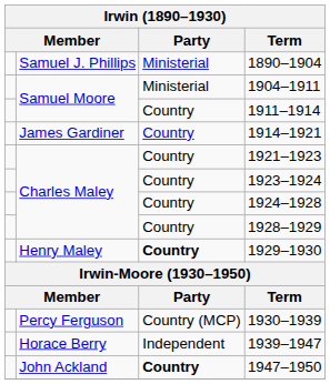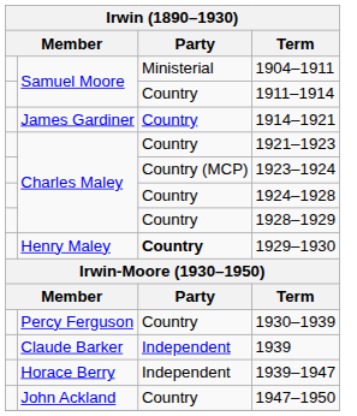 <table class="wikitable">
 <tr>
 <th colspan="4">Irwin (1890–1930)</th>
 </tr>
 <tr>
 <th colspan="2">Member</th>
 <th>Party</th>
 <th>Term</th>
-</tr>
-<tr>
-<td> </td>
-<td><a href='#'>Samuel J. Phillips</a></td>
-<td><a href='#'>Ministerial</a></td>
-<td>1890–1904</td>
 </tr>
 <tr>
 <td> </td>
 <td rowspan="2"><a href='#'>Samuel Moore</a></td>
 <td>Ministerial</td>
 <td>1904–1911</td>
 </tr>
 <tr>
 <td> </td>
 <td>Country</td>
 <td>1911–1914</td>
 </tr>
 <tr>
 <td> </td>
 <td><a href='#'>James Gardiner</a></td>
 <td><a href='#'>Country</a></td>
 <td>1914–1921</td>
 </tr>
 <tr>
 <td> </td>
 <td rowspan="4"><a href='#'>Charles Maley</a></td>
 <td>Country</td>
 <td>1921–1923</td>
 </tr>
 <tr>
 <td> </td>
-<td>Country</td>
+<td>Country (MCP)</td>
 <td>1923–1924</td>
 </tr>
 <tr>
 <td> </td>
 <td>Country</td>
 <td>1924–1928</td>
 </tr>
 <tr>
 <td> </td>
 <td>Country</td>
 <td>1928–1929</td>
 </tr>
 <tr>
 <td> </td>
 <td><a href='#'>Henry Maley</a></td>
 <td><strong>Country</strong></td>
 <td>1929–1930</td>
 </tr>
 <tr>
 <th colspan="4">Irwin-Moore (1930–1950)</th>
 </tr>
 <tr>
 <th colspan="2">Member</th>
 <th>Party</th>
 <th>Term</th>
 </tr>
 <tr>
 <td> </td>
 <td><a href='#'>Percy Ferguson</a></td>
-<td>Country (MCP)</td>
+<td>Country</td>
 <td>1930–1939</td>
+</tr>
+<tr>
+<td> </td>
+<td><a href='#'>Claude Barker</a></td>
+<td><a href='#'>Independent</a></td>
+<td>1939</td>
 </tr>
 <tr>
 <td> </td>
 <td><a href='#'>Horace Berry</a></td>
 <td>Independent</td>
 <td>1939–1947</td>
 </tr>
 <tr>
 <td> </td>
 <td><a href='#'>John Ackland</a></td>
-<td><strong>Country</strong></td>
+<td>Country</td>
 <td>1947–1950</td>
 </tr>
 <tr>
 </tr>
 </table>
